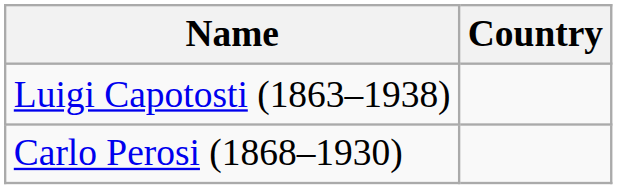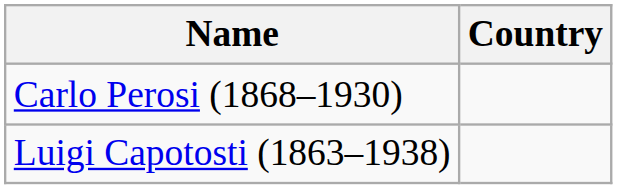 <table class="wikitable sortable">
 <tr>
 <th>Name</th>
 <th>Country</th>
 </tr>
 <tr>
+<td><a href='#'>Carlo Perosi</a> (1868–1930)</td>
+<td></td>
+</tr>
+<tr>
 <td><a href='#'>Luigi Capotosti</a> (1863–1938)</td>
 <td></td>
 </tr>
-<tr>
-<td><a href='#'>Carlo Perosi</a> (1868–1930)</td>
-<td></td>
-</tr>
 </table>
